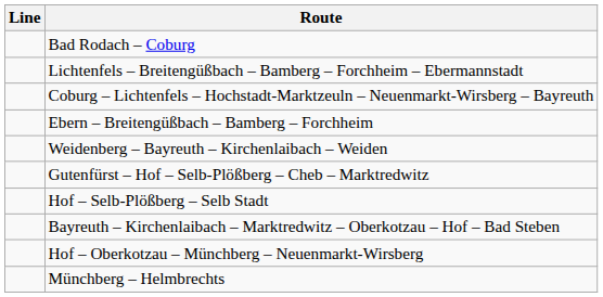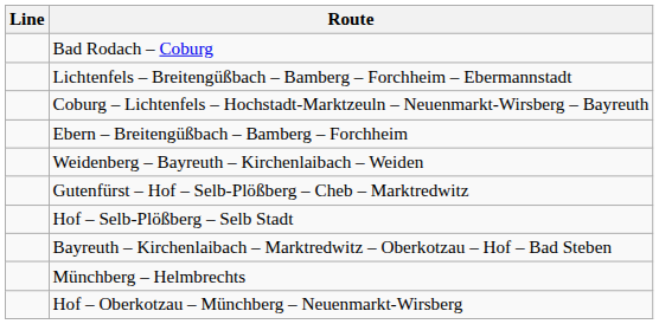 <table class="wikitable">
 <tr>
 <th>Line</th>
 <th>Route</th>
 </tr>
 <tr>
 <td></td>
 <td>Bad Rodach – <a href='#'>Coburg</a></td>
 </tr>
 <tr>
 <td></td>
 <td>Lichtenfels – Breitengüßbach – Bamberg – Forchheim – Ebermannstadt</td>
 </tr>
 <tr>
 <td></td>
 <td>Coburg – Lichtenfels – Hochstadt-Marktzeuln – Neuenmarkt-Wirsberg – Bayreuth</td>
 </tr>
 <tr>
 <td></td>
 <td>Ebern – Breitengüßbach – Bamberg – Forchheim</td>
 </tr>
 <tr>
 <td></td>
 <td>Weidenberg – Bayreuth – Kirchenlaibach – Weiden</td>
 </tr>
 <tr>
 <td></td>
 <td>Gutenfürst – Hof – Selb-Plößberg – Cheb – Marktredwitz</td>
 </tr>
 <tr>
 <td></td>
 <td>Hof – Selb-Plößberg – Selb Stadt</td>
 </tr>
 <tr>
 <td></td>
 <td>Bayreuth – Kirchenlaibach – Marktredwitz – Oberkotzau – Hof – Bad Steben</td>
 </tr>
 <tr>
 <td></td>
-<td>Hof – Oberkotzau – Münchberg – Neuenmarkt-Wirsberg</td>
+<td>Münchberg – Helmbrechts</td>
 </tr>
 <tr>
 <td></td>
-<td>Münchberg – Helmbrechts</td>
+<td>Hof – Oberkotzau – Münchberg – Neuenmarkt-Wirsberg</td>
 </tr>
 </table>
